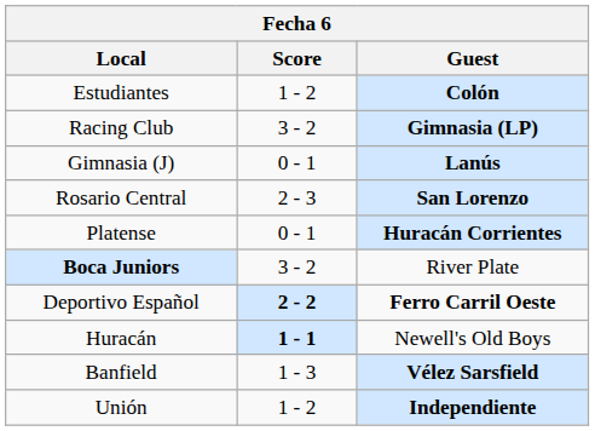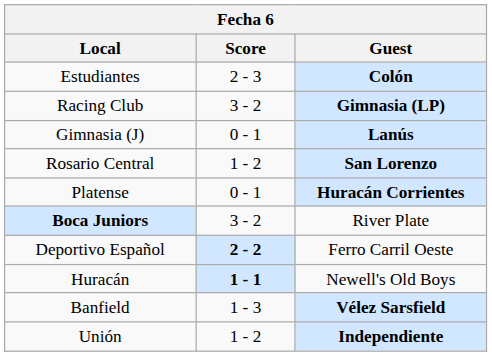 <table class="wikitable nowrap" style="font-size:88%; float:left; margin-right:1em;">
 <tr>
 <th colspan=3 align=center>Fecha 6</th>
 </tr>
 <tr>
 <th width="150">Local</th>
 <th width="75">Score</th>
 <th width="150">Guest</th>
 </tr>
 <tr align=center>
 <td>Estudiantes</td>
-<td>1 - 2</td>
+<td>2 - 3</td>
 <td bgcolor=#D0E7FF><strong>Colón</strong></td>
 </tr>
 <tr align=center>
 <td>Racing Club</td>
 <td>3 - 2</td>
 <td bgcolor=#D0E7FF><strong>Gimnasia (LP)</strong></td>
 </tr>
 <tr align=center>
 <td>Gimnasia (J)</td>
 <td>0 - 1</td>
 <td bgcolor=#D0E7FF><strong>Lanús</strong></td>
 </tr>
 <tr align=center>
 <td>Rosario Central</td>
-<td>2 - 3</td>
+<td>1 - 2</td>
 <td bgcolor=#D0E7FF><strong>San Lorenzo</strong></td>
 </tr>
 <tr align=center>
 <td>Platense</td>
 <td>0 - 1</td>
 <td bgcolor=#D0E7FF><strong>Huracán Corrientes</strong></td>
 </tr>
 <tr align=center>
 <td bgcolor=#D0E7FF><strong>Boca Juniors</strong></td>
 <td>3 - 2</td>
 <td>River Plate</td>
 </tr>
 <tr align=center>
 <td>Deportivo Español</td>
 <td bgcolor=#D0E7FF><strong>2 - 2</strong></td>
-<td><strong>Ferro Carril Oeste</strong></td>
+<td>Ferro Carril Oeste</td>
 </tr>
 <tr align=center>
 <td>Huracán</td>
 <td bgcolor=#D0E7FF><strong>1 - 1</strong></td>
 <td>Newell's Old Boys</td>
 </tr>
 <tr align=center>
 <td>Banfield</td>
 <td>1 - 3</td>
 <td bgcolor=#D0E7FF><strong>Vélez Sarsfield</strong></td>
 </tr>
 <tr align=center>
 <td>Unión</td>
 <td>1 - 2</td>
 <td bgcolor=#D0E7FF><strong>Independiente</strong></td>
 </tr>
 </table>
